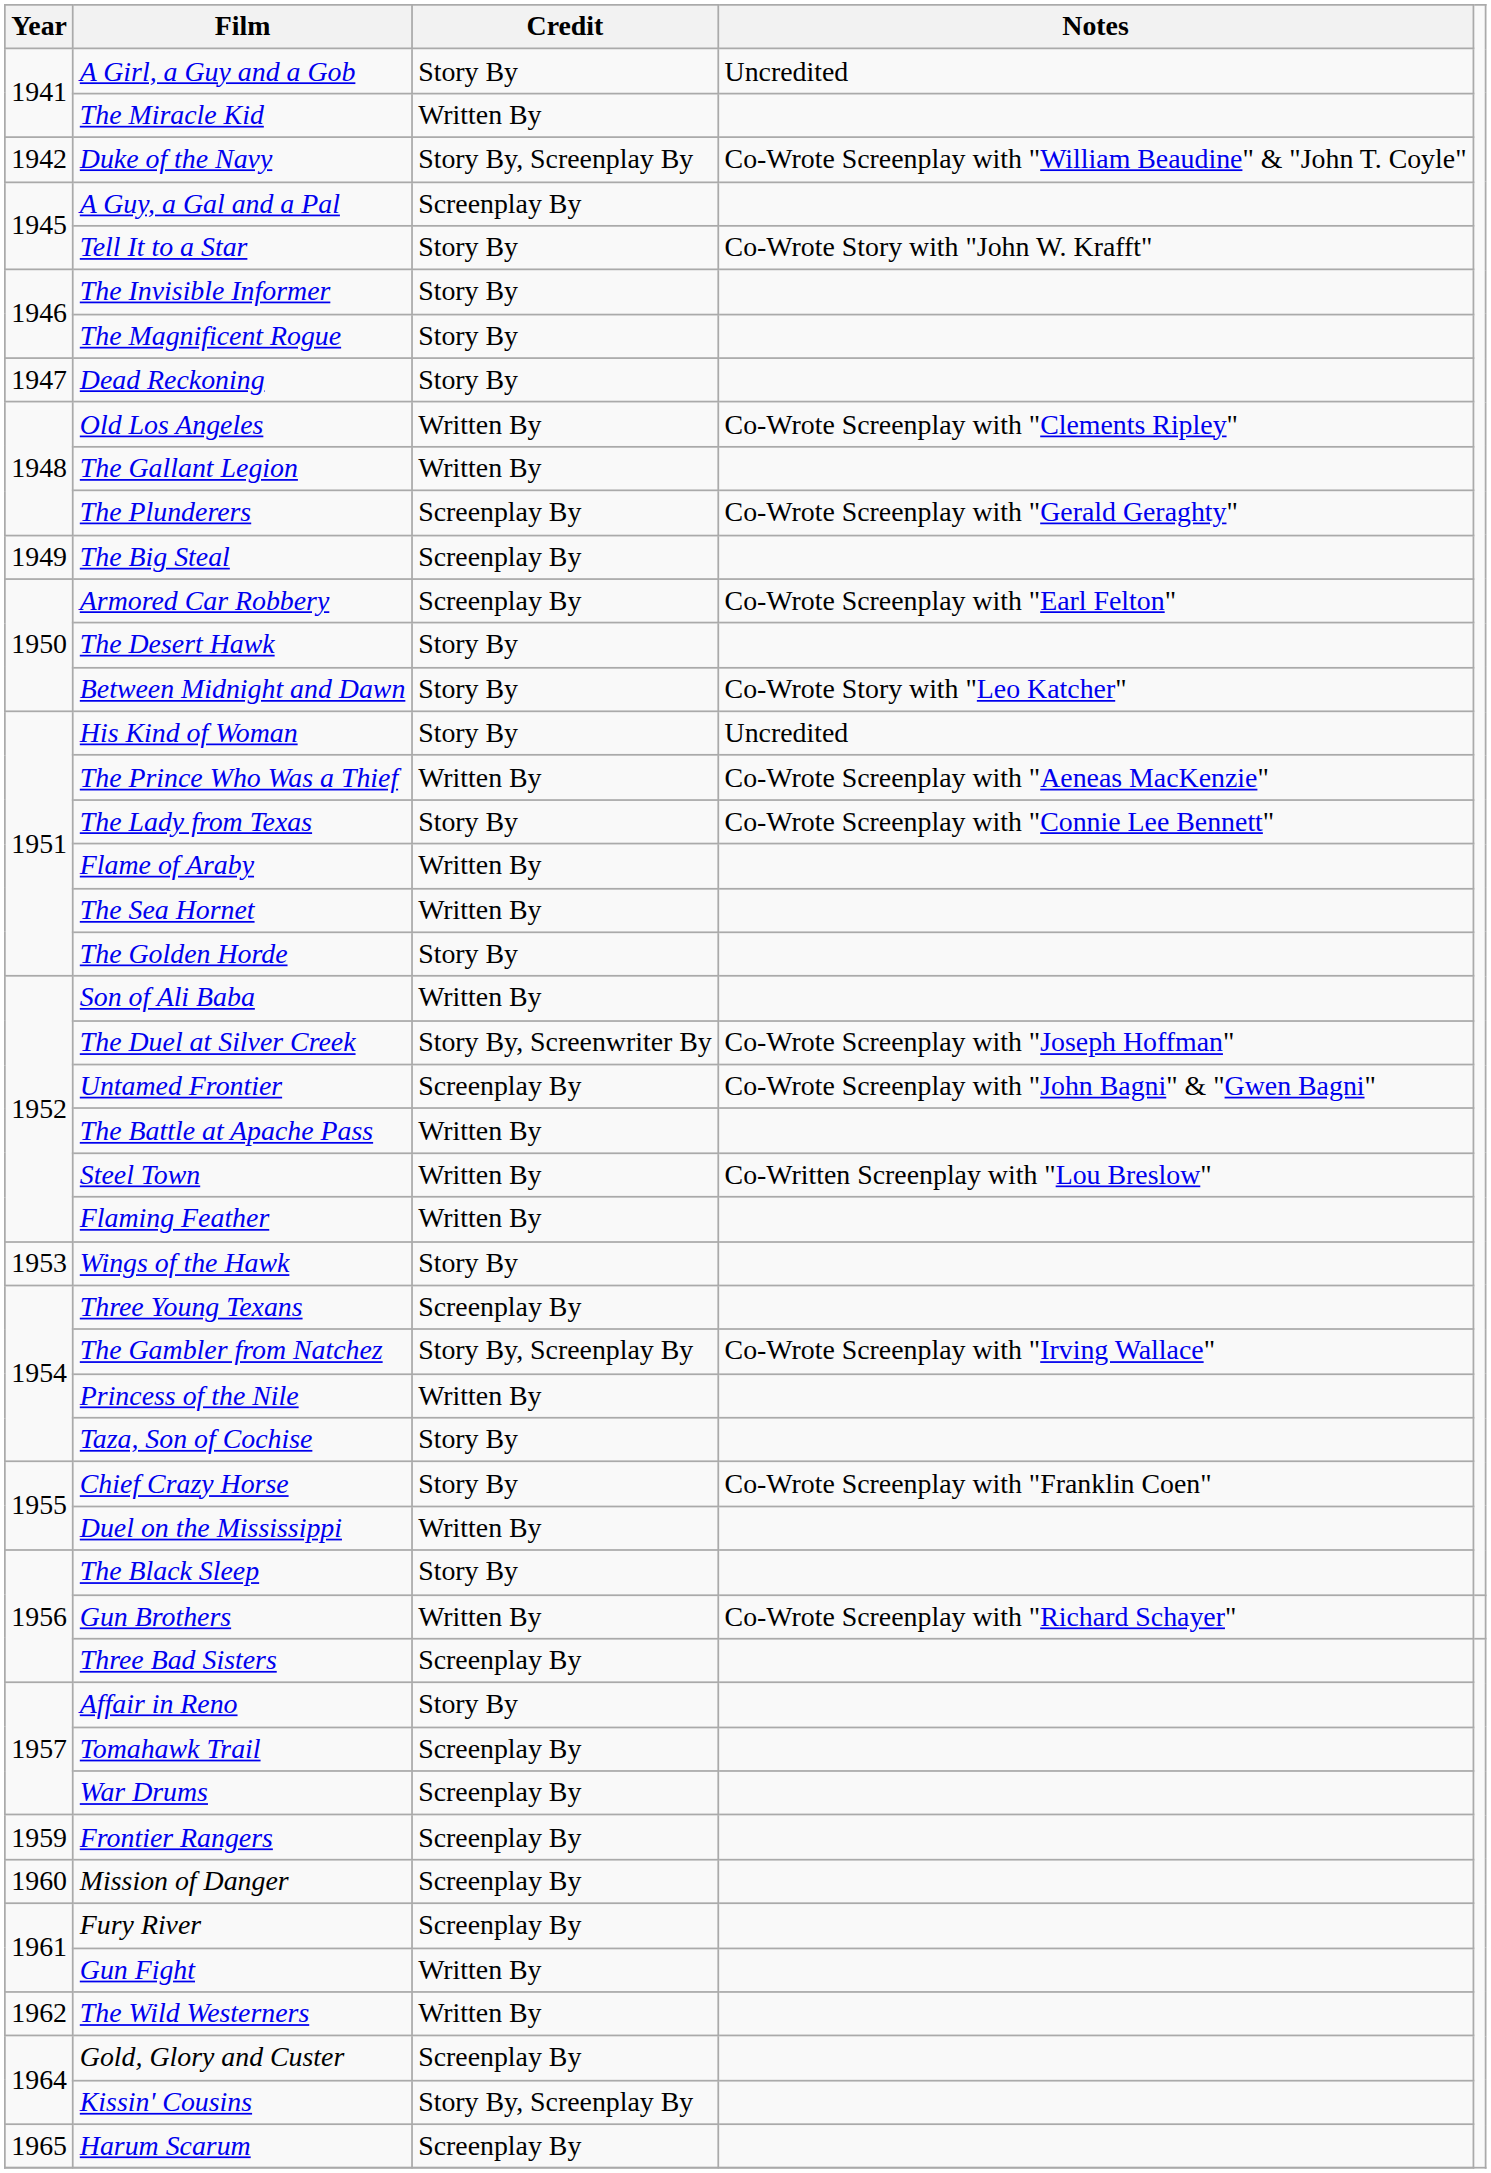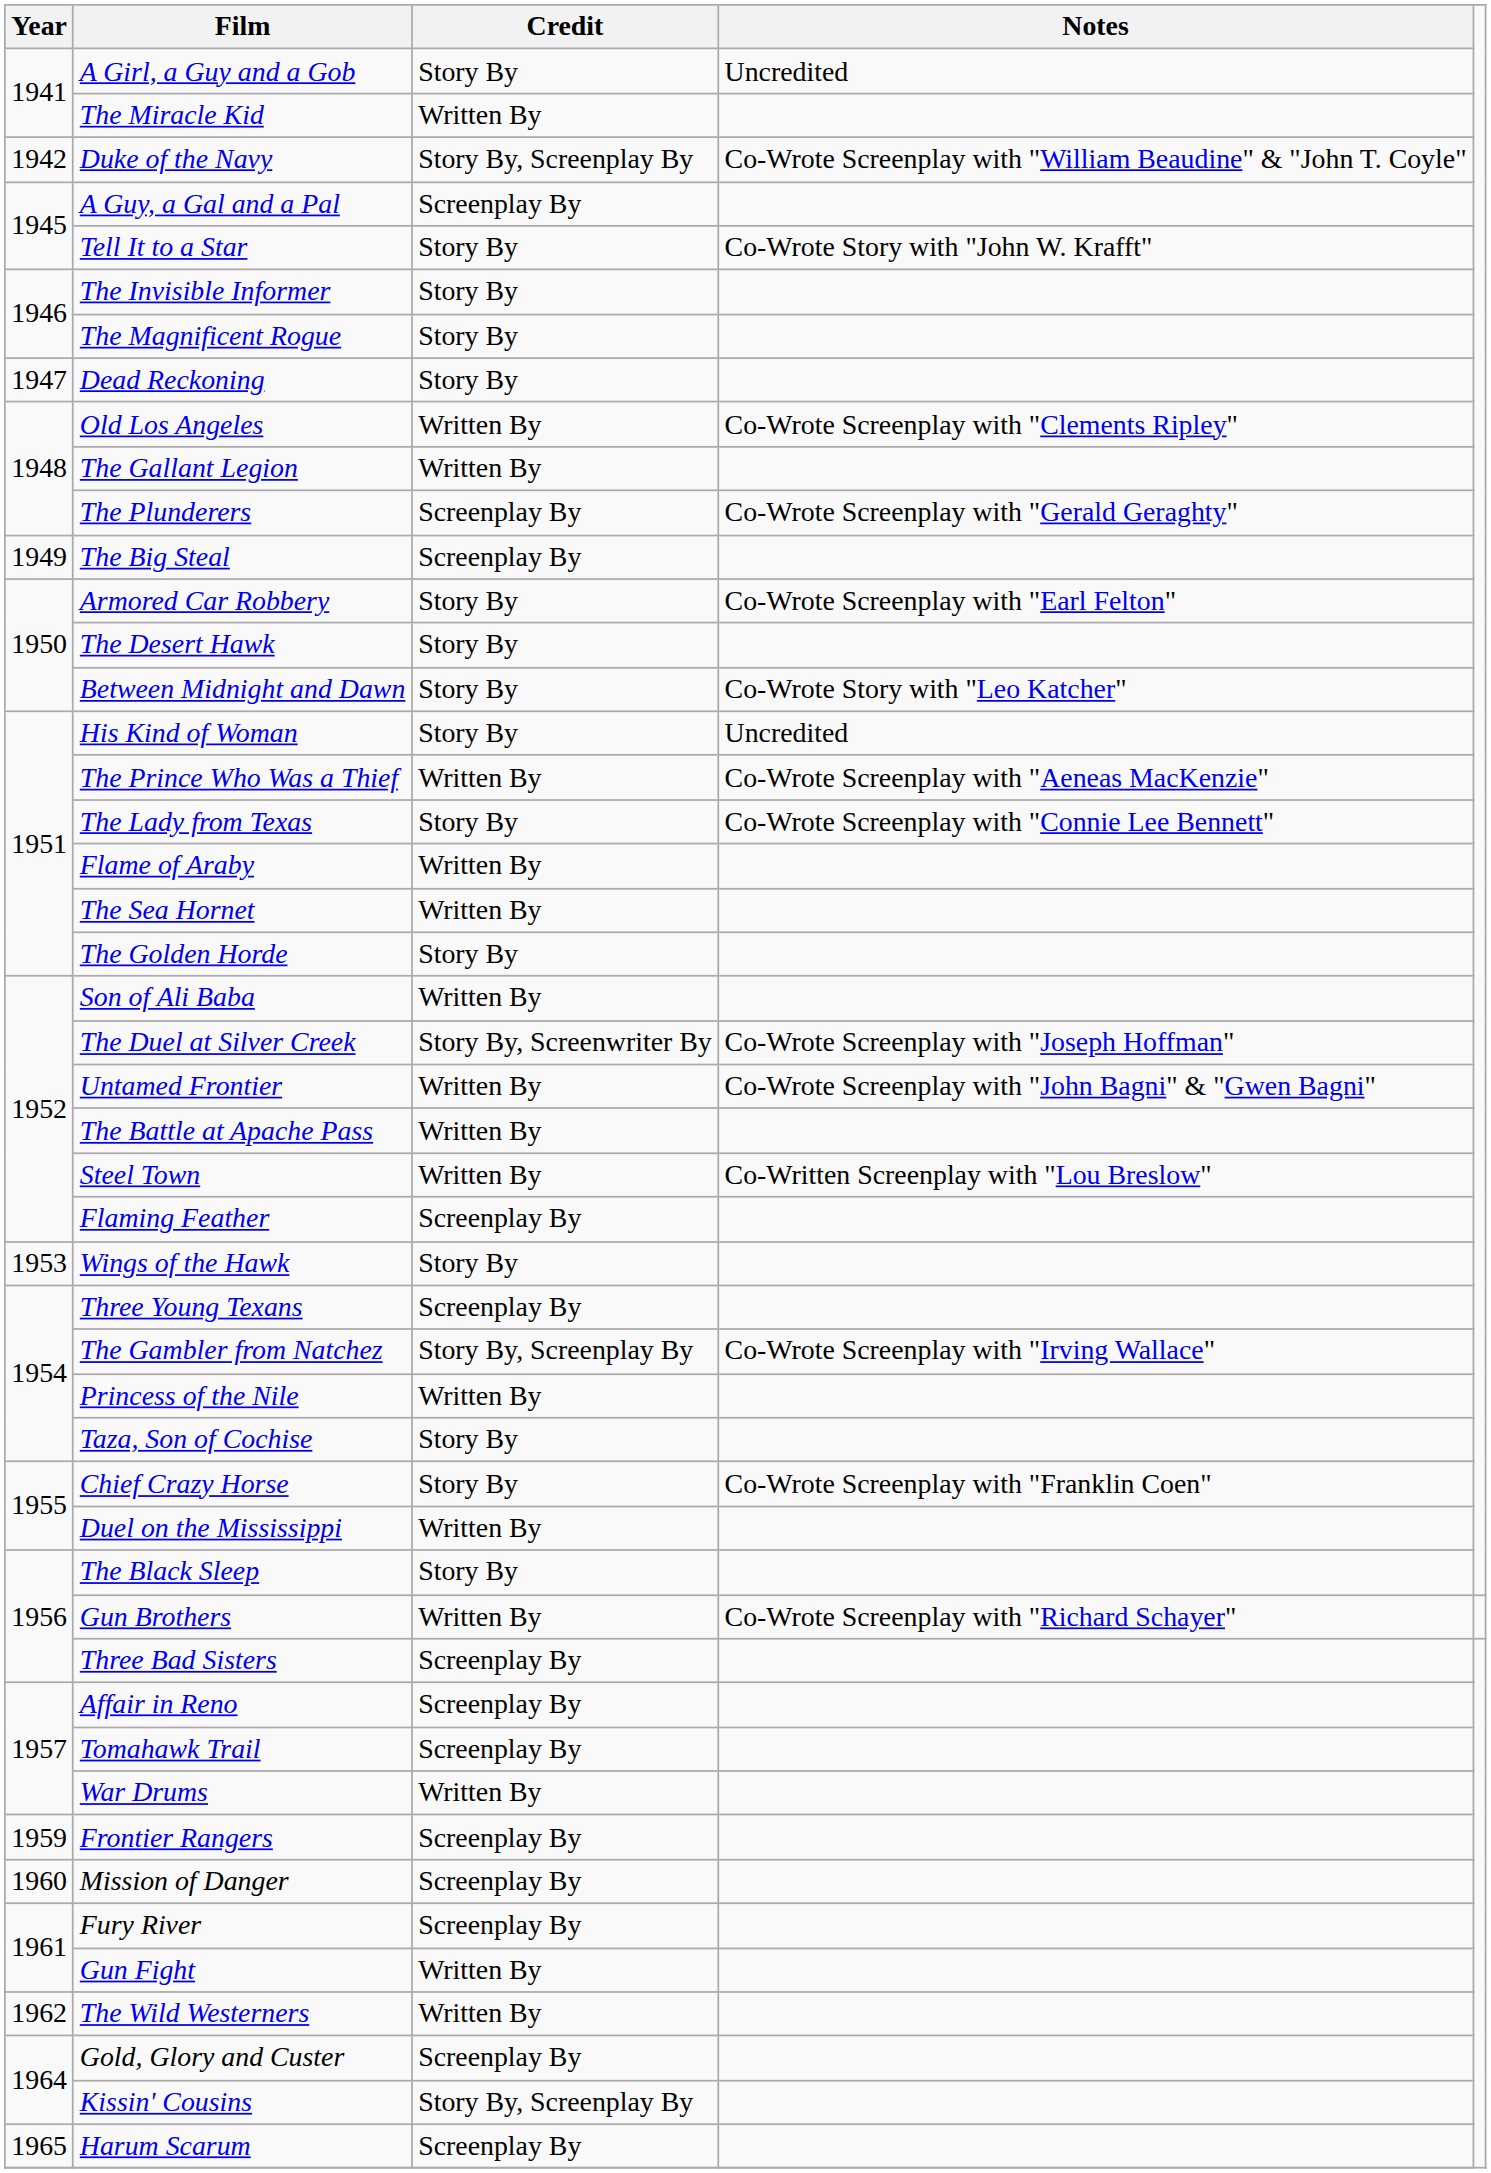 <table class="wikitable">
 <tr>
 <th>Year</th>
 <th>Film</th>
 <th>Credit</th>
 <th>Notes</th>
 </tr>
 <tr>
 <td rowspan=2>1941</td>
 <td><em><a href='#'>A Girl, a Guy and a Gob</a></em></td>
 <td>Story By</td>
 <td>Uncredited</td>
 </tr>
 <tr>
 <td><em><a href='#'>The Miracle Kid</a></em></td>
 <td>Written By</td>
 <td></td>
 </tr>
 <tr>
 <td>1942</td>
 <td><em><a href='#'>Duke of the Navy</a></em></td>
 <td>Story By, Screenplay By</td>
 <td>Co-Wrote Screenplay with "<a href='#'>William Beaudine</a>" & "John T. Coyle"</td>
 </tr>
 <tr>
 <td rowspan=2>1945</td>
 <td><em><a href='#'>A Guy, a Gal and a Pal</a></em></td>
 <td>Screenplay By</td>
 <td></td>
 </tr>
 <tr>
 <td><em><a href='#'>Tell It to a Star</a></em></td>
 <td>Story By</td>
 <td>Co-Wrote Story with "John W. Krafft"</td>
 </tr>
 <tr>
 <td rowspan=2>1946</td>
 <td><em><a href='#'>The Invisible Informer</a></em></td>
 <td>Story By</td>
 <td></td>
 </tr>
 <tr>
 <td><em><a href='#'>The Magnificent Rogue</a></em></td>
 <td>Story By</td>
 <td></td>
 </tr>
 <tr>
 <td>1947</td>
 <td><em><a href='#'>Dead Reckoning</a></em></td>
 <td>Story By</td>
 <td></td>
 </tr>
 <tr>
 <td rowspan=3>1948</td>
 <td><em><a href='#'>Old Los Angeles</a></em></td>
 <td>Written By</td>
 <td>Co-Wrote Screenplay with "<a href='#'>Clements Ripley</a>"</td>
 </tr>
 <tr>
 <td><em><a href='#'>The Gallant Legion</a></em></td>
 <td>Written By</td>
 <td></td>
 </tr>
 <tr>
 <td><em><a href='#'>The Plunderers</a></em></td>
 <td>Screenplay By</td>
 <td>Co-Wrote Screenplay with "<a href='#'>Gerald Geraghty</a>"</td>
 </tr>
 <tr>
 <td>1949</td>
 <td><em><a href='#'>The Big Steal</a></em></td>
 <td>Screenplay By</td>
 <td></td>
 </tr>
 <tr>
 <td rowspan=3>1950</td>
 <td><em><a href='#'>Armored Car Robbery</a></em></td>
-<td>Screenplay By</td>
+<td>Story By</td>
 <td>Co-Wrote Screenplay with "<a href='#'>Earl Felton</a>"</td>
 </tr>
 <tr>
 <td><em><a href='#'>The Desert Hawk</a></em></td>
 <td>Story By</td>
 <td></td>
 </tr>
 <tr>
 <td><em><a href='#'>Between Midnight and Dawn</a></em></td>
 <td>Story By</td>
 <td>Co-Wrote Story with "<a href='#'>Leo Katcher</a>"</td>
 </tr>
 <tr>
 <td rowspan=6>1951</td>
 <td><em><a href='#'>His Kind of Woman</a></em></td>
 <td>Story By</td>
 <td>Uncredited</td>
 </tr>
 <tr>
 <td><em><a href='#'>The Prince Who Was a Thief</a></em></td>
 <td>Written By</td>
 <td>Co-Wrote Screenplay with "<a href='#'>Aeneas MacKenzie</a>"</td>
 </tr>
 <tr>
 <td><em><a href='#'>The Lady from Texas</a></em></td>
 <td>Story By</td>
 <td>Co-Wrote Screenplay with "<a href='#'>Connie Lee Bennett</a>"</td>
 </tr>
 <tr>
 <td><em><a href='#'>Flame of Araby</a></em></td>
 <td>Written By</td>
 <td></td>
 </tr>
 <tr>
 <td><em><a href='#'>The Sea Hornet</a></em></td>
 <td>Written By</td>
 <td></td>
 </tr>
 <tr>
 <td><em><a href='#'>The Golden Horde</a></em></td>
 <td>Story By</td>
 <td></td>
 </tr>
 <tr>
 <td rowspan=6>1952</td>
 <td><em><a href='#'>Son of Ali Baba</a></em></td>
 <td>Written By</td>
 <td></td>
 </tr>
 <tr>
 <td><em><a href='#'>The Duel at Silver Creek</a></em></td>
 <td>Story By, Screenwriter By</td>
 <td>Co-Wrote Screenplay with "<a href='#'>Joseph Hoffman</a>"</td>
 </tr>
 <tr>
 <td><em><a href='#'>Untamed Frontier</a></em></td>
-<td>Screenplay By</td>
+<td>Written By</td>
 <td>Co-Wrote Screenplay with "<a href='#'>John Bagni</a>" & "<a href='#'>Gwen Bagni</a>"</td>
 </tr>
 <tr>
 <td><em><a href='#'>The Battle at Apache Pass</a></em></td>
 <td>Written By</td>
 <td></td>
 </tr>
 <tr>
 <td><em><a href='#'>Steel Town</a></em></td>
 <td>Written By</td>
 <td>Co-Written Screenplay with "<a href='#'>Lou Breslow</a>"</td>
 </tr>
 <tr>
 <td><em><a href='#'>Flaming Feather</a></em></td>
-<td>Written By</td>
+<td>Screenplay By</td>
 <td></td>
 </tr>
 <tr>
 <td>1953</td>
 <td><em><a href='#'>Wings of the Hawk</a></em></td>
 <td>Story By</td>
 <td></td>
 </tr>
 <tr>
 <td rowspan=4>1954</td>
 <td><em><a href='#'>Three Young Texans</a></em></td>
 <td>Screenplay By</td>
 <td></td>
 </tr>
 <tr>
 <td><em><a href='#'>The Gambler from Natchez</a></em></td>
 <td>Story By, Screenplay By</td>
 <td>Co-Wrote Screenplay with "<a href='#'>Irving Wallace</a>"</td>
 </tr>
 <tr>
 <td><em><a href='#'>Princess of the Nile</a></em></td>
 <td>Written By</td>
 <td></td>
 </tr>
 <tr>
 <td><em><a href='#'>Taza, Son of Cochise</a></em></td>
 <td>Story By</td>
 <td></td>
 </tr>
 <tr>
 <td rowspan=2>1955</td>
 <td><em><a href='#'>Chief Crazy Horse</a></em></td>
 <td>Story By</td>
 <td>Co-Wrote Screenplay with "Franklin Coen"</td>
 </tr>
 <tr>
 <td><em><a href='#'>Duel on the Mississippi</a></em></td>
 <td>Written By</td>
 <td></td>
 </tr>
 <tr>
 <td rowspan=3>1956</td>
 <td><em><a href='#'>The Black Sleep</a></em></td>
 <td>Story By</td>
 <td></td>
 </tr>
 <tr>
 <td><em><a href='#'>Gun Brothers</a></em></td>
 <td>Written By</td>
 <td>Co-Wrote Screenplay with "<a href='#'>Richard Schayer</a>"</td>
 <td></td>
 </tr>
 <tr>
 <td><em><a href='#'>Three Bad Sisters</a></em></td>
 <td>Screenplay By</td>
 <td></td>
 </tr>
 <tr>
 <td rowspan=3>1957</td>
 <td><em><a href='#'>Affair in Reno</a></em></td>
-<td>Story By</td>
+<td>Screenplay By</td>
 <td></td>
 </tr>
 <tr>
 <td><em><a href='#'>Tomahawk Trail</a></em></td>
 <td>Screenplay By</td>
 <td></td>
 </tr>
 <tr>
 <td><em><a href='#'>War Drums</a></em></td>
-<td>Screenplay By</td>
+<td>Written By</td>
 <td></td>
 </tr>
 <tr>
 <td>1959</td>
 <td><em><a href='#'>Frontier Rangers</a></em></td>
 <td>Screenplay By</td>
 <td></td>
 </tr>
 <tr>
 <td>1960</td>
 <td><em>Mission of Danger</em></td>
 <td>Screenplay By</td>
 <td></td>
 </tr>
 <tr>
 <td rowspan=2>1961</td>
 <td><em>Fury River</em></td>
 <td>Screenplay By</td>
 <td></td>
 </tr>
 <tr>
 <td><em><a href='#'>Gun Fight</a></em></td>
 <td>Written By</td>
 <td></td>
 </tr>
 <tr>
 <td>1962</td>
 <td><em><a href='#'>The Wild Westerners</a></em></td>
 <td>Written By</td>
 <td></td>
 </tr>
 <tr>
 <td rowspan=2>1964</td>
 <td><em>Gold, Glory and Custer</em></td>
 <td>Screenplay By</td>
 <td></td>
 </tr>
 <tr>
 <td><em><a href='#'>Kissin' Cousins</a></em></td>
 <td>Story By, Screenplay By</td>
 <td></td>
 </tr>
 <tr>
 <td>1965</td>
 <td><em><a href='#'>Harum Scarum</a></em></td>
 <td>Screenplay By</td>
 <td></td>
 </tr>
 <tr>
 </tr>
 </table>
